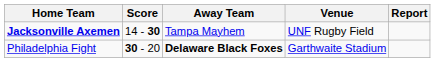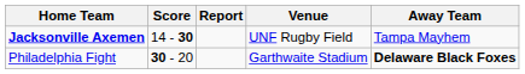 <table class="wikitable">
 <tr>
 <th>Home Team</th>
 <th>Score</th>
+<th>Report</th>
+<th>Venue</th>
 <th>Away Team</th>
-<th>Venue</th>
-<th>Report</th>
 </tr>
 <tr>
 <td><strong> <a href='#'>Jacksonville Axemen</a></strong></td>
 <td>14 - <strong>30</strong></td>
+<td></td>
+<td><a href='#'>UNF</a> Rugby Field</td>
 <td> <a href='#'>Tampa Mayhem</a></td>
-<td><a href='#'>UNF</a> Rugby Field</td>
-<td></td>
 </tr>
 <tr>
 <td> <a href='#'>Philadelphia Fight</a></td>
 <td><strong>30</strong> - 20</td>
+<td></td>
+<td><a href='#'>Garthwaite Stadium</a></td>
 <td><strong> Delaware Black Foxes</strong></td>
-<td><a href='#'>Garthwaite Stadium</a></td>
-<td></td>
 </tr>
 </table>
